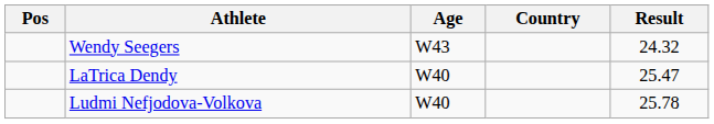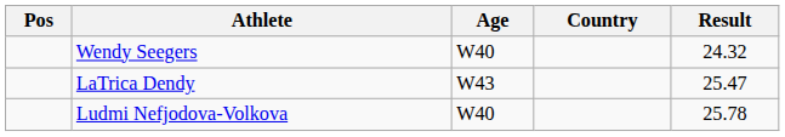 <table class="wikitable"  style="text-align:center; width:50%;">
 <tr>
 <th>Pos</th>
 <th>Athlete</th>
 <th>Age</th>
 <th>Country</th>
 <th>Result</th>
 </tr>
 <tr>
 <td align=center></td>
 <td align=left><a href='#'>Wendy Seegers</a></td>
-<td align=left>W43</td>
+<td align=left>W40</td>
 <td align=left></td>
 <td>24.32</td>
 </tr>
 <tr>
 <td align=center></td>
 <td align=left><a href='#'>LaTrica Dendy</a></td>
-<td align=left>W40</td>
+<td align=left>W43</td>
 <td align=left></td>
 <td>25.47</td>
 </tr>
 <tr>
 <td align=center></td>
 <td align=left><a href='#'>Ludmi Nefjodova-Volkova</a></td>
 <td align=left>W40</td>
 <td align=left></td>
 <td>25.78</td>
 </tr>
 </table>
